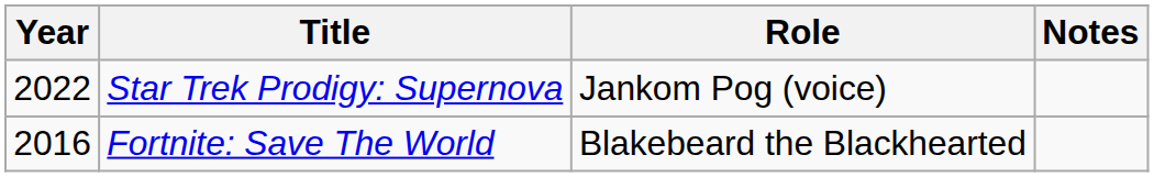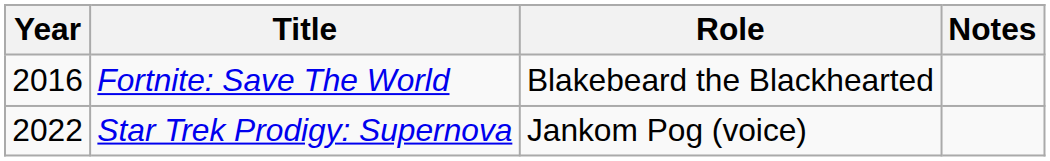 <table class="wikitable sortable">
 <tr>
 <th>Year</th>
 <th>Title</th>
 <th>Role</th>
 <th class="unsortable">Notes</th>
 </tr>
 <tr>
+<td>2016</td>
+<td><em><a href='#'>Fortnite: Save The World</a></em></td>
+<td>Blakebeard the Blackhearted</td>
+<td></td>
+</tr>
+<tr>
 <td>2022</td>
 <td><em><a href='#'>Star Trek Prodigy: Supernova</a></em></td>
 <td>Jankom Pog (voice)</td>
 <td></td>
 </tr>
-<tr>
-<td>2016</td>
-<td><em><a href='#'>Fortnite: Save The World</a></em></td>
-<td>Blakebeard the Blackhearted</td>
-<td></td>
-</tr>
 </table>
